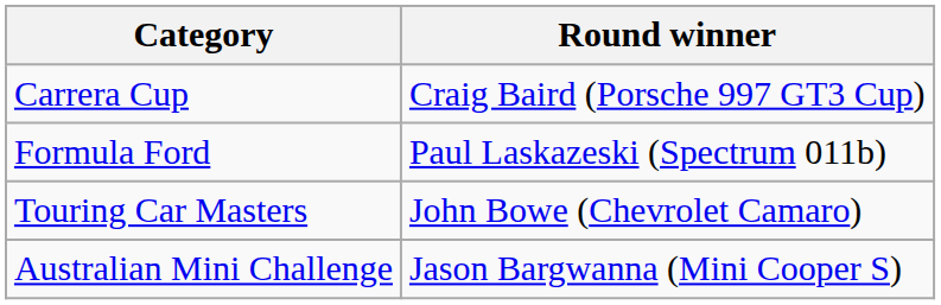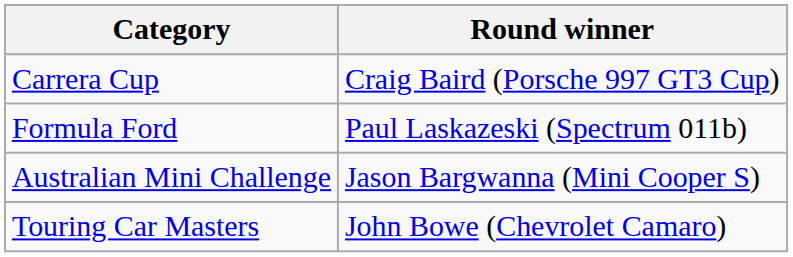 <table class="wikitable" style="font-size: 95%;">
 <tr>
 <th>Category</th>
 <th>Round winner</th>
 </tr>
 <tr>
 <td><a href='#'>Carrera Cup</a></td>
 <td><a href='#'>Craig Baird</a> (<a href='#'>Porsche 997 GT3 Cup</a>)</td>
 </tr>
 <tr>
 <td><a href='#'>Formula Ford</a></td>
 <td><a href='#'>Paul Laskazeski</a> (<a href='#'>Spectrum</a> 011b)</td>
 </tr>
 <tr>
+<td><a href='#'>Australian Mini Challenge</a></td>
+<td><a href='#'>Jason Bargwanna</a> (<a href='#'>Mini Cooper S</a>)</td>
+</tr>
+<tr>
 <td><a href='#'>Touring Car Masters</a></td>
 <td><a href='#'>John Bowe</a> (<a href='#'>Chevrolet Camaro</a>)</td>
 </tr>
-<tr>
-<td><a href='#'>Australian Mini Challenge</a></td>
-<td><a href='#'>Jason Bargwanna</a> (<a href='#'>Mini Cooper S</a>)</td>
-</tr>
 </table>
